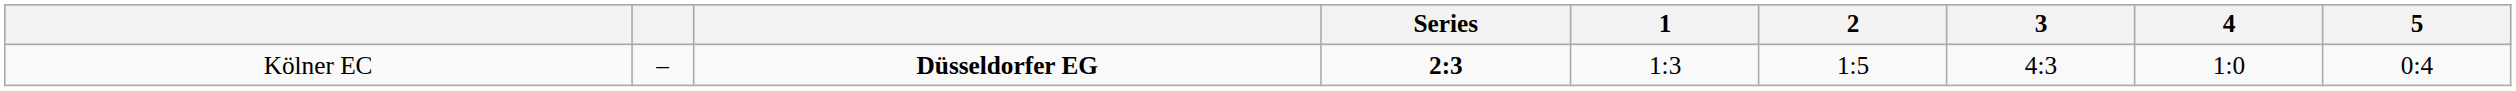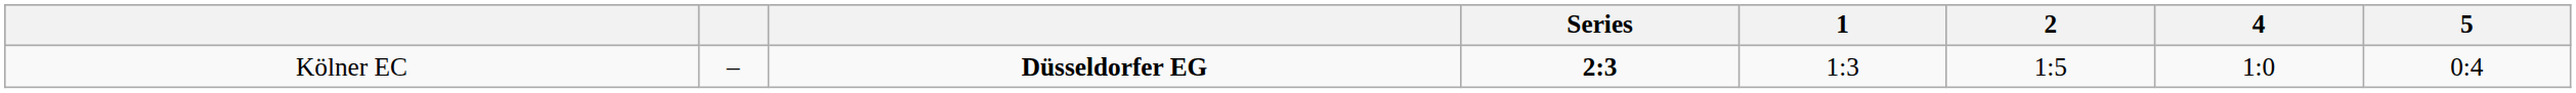 <table class="wikitable" width="80%">
 <tr style="background-color:#c0c0c0;">
 <th style="width:25%;"></th>
 <th style="width:2.5%;"></th>
 <th style="width:25%;"></th>
 <th style="width:10%;">Series</th>
 <th style="width:7.5%;">1</th>
 <th style="width:7.5%;">2</th>
-<th style="width:7.5%;">3</th>
 <th style="width:7.5%;">4</th>
 <th style="width:7.5%;">5</th>
 </tr>
 <tr align="center">
 <td>Kölner EC</td>
 <td>–</td>
 <td><strong>Düsseldorfer EG</strong></td>
 <td><strong>2:3</strong></td>
 <td>1:3</td>
 <td>1:5</td>
-<td>4:3</td>
 <td>1:0</td>
 <td>0:4</td>
 </tr>
 </table>
